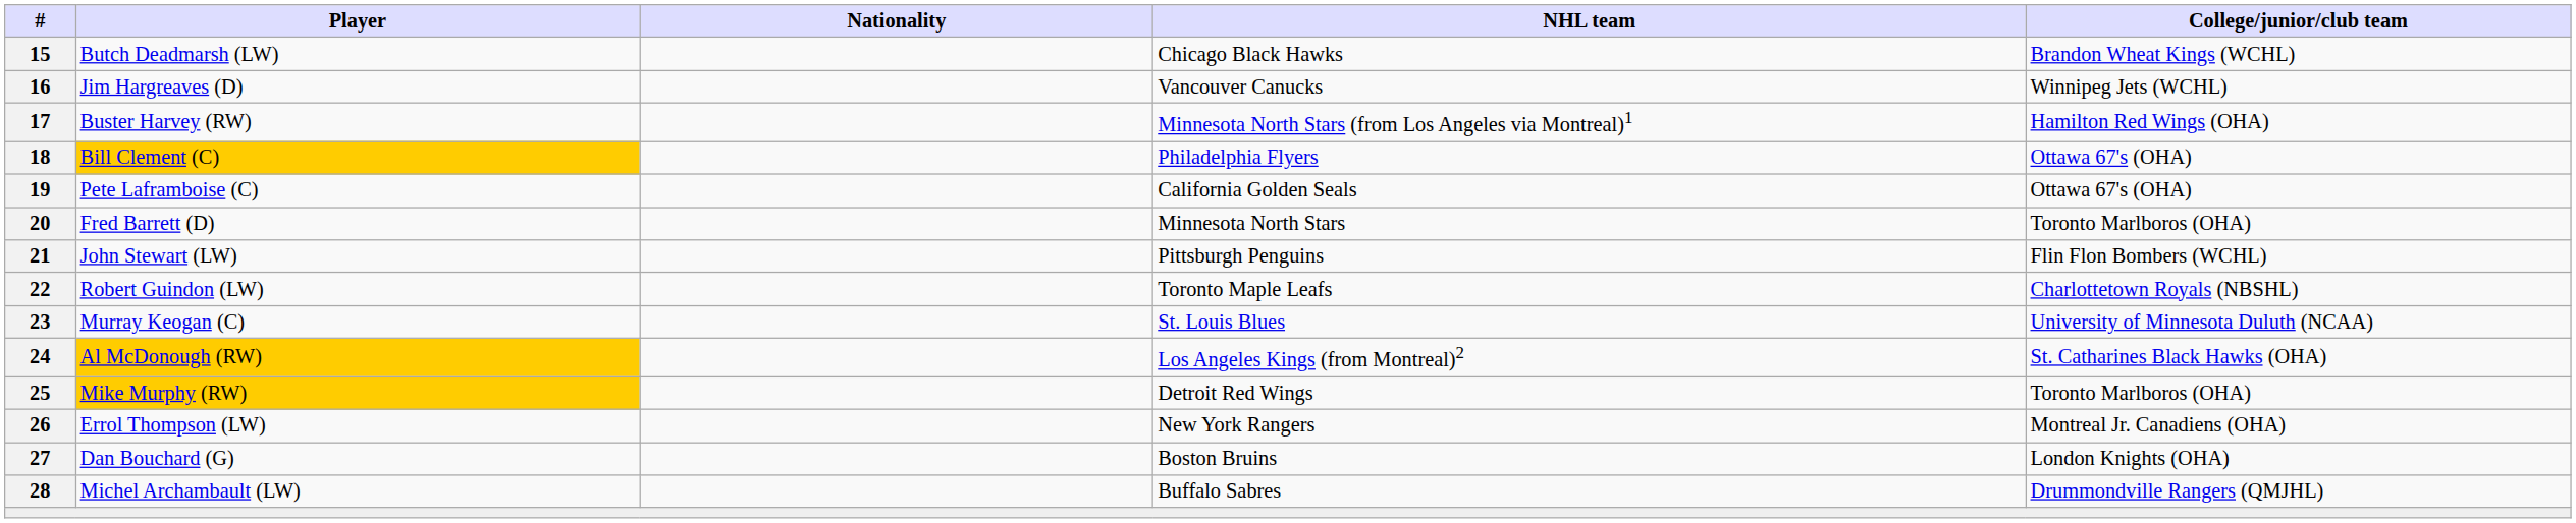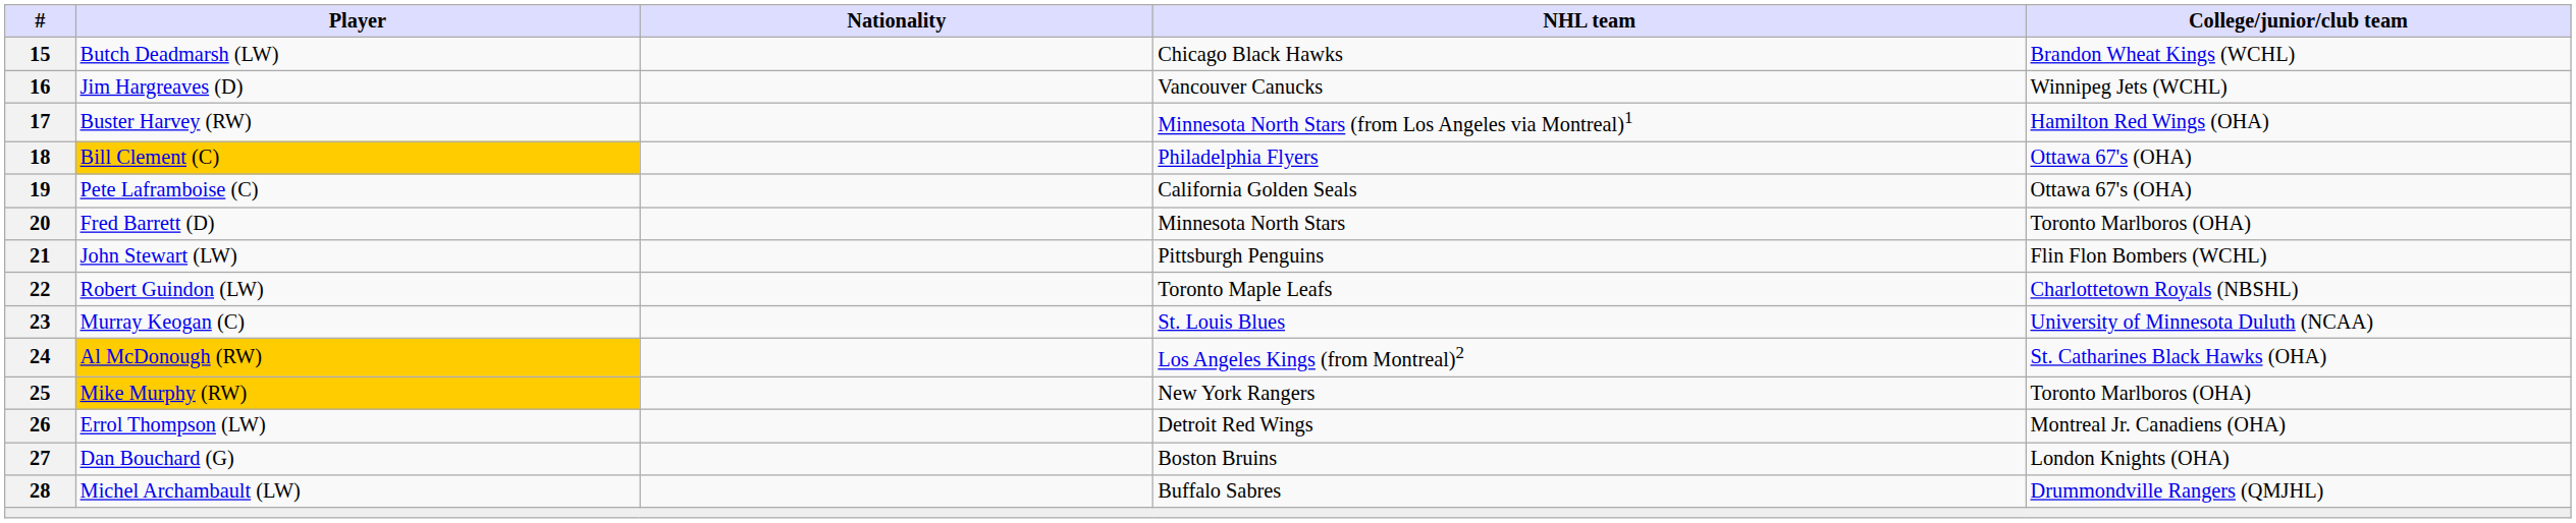 <table class="wikitable" style="width: 100%">
 <tr>
 <th style="background:#ddf; width:2.75%;">#</th>
 <th style="background:#ddf; width:22.0%;">Player</th>
 <th style="background:#ddf; width:20.0%;">Nationality</th>
 <th style="background:#ddf; width:34.0%;">NHL team</th>
 <th style="background:#ddf; width:100.0%;">College/junior/club team</th>
 </tr>
 <tr>
 <th>15</th>
 <td><a href='#'>Butch Deadmarsh</a> (LW)</td>
 <td></td>
 <td>Chicago Black Hawks</td>
 <td><a href='#'>Brandon Wheat Kings</a> (WCHL)</td>
 </tr>
 <tr>
 <th>16</th>
 <td><a href='#'>Jim Hargreaves</a> (D)</td>
 <td></td>
 <td>Vancouver Canucks</td>
 <td>Winnipeg Jets (WCHL)</td>
 </tr>
 <tr>
 <th>17</th>
 <td><a href='#'>Buster Harvey</a> (RW)</td>
 <td></td>
 <td><a href='#'>Minnesota North Stars</a> (from Los Angeles via Montreal)<sup>1</sup></td>
 <td><a href='#'>Hamilton Red Wings</a> (OHA)</td>
 </tr>
 <tr>
 <th>18</th>
 <td bgcolor="#FFCC00"><a href='#'>Bill Clement</a> (C)</td>
 <td></td>
 <td><a href='#'>Philadelphia Flyers</a></td>
 <td><a href='#'>Ottawa 67's</a> (OHA)</td>
 </tr>
 <tr>
 <th>19</th>
 <td><a href='#'>Pete Laframboise</a> (C)</td>
 <td></td>
 <td>California Golden Seals</td>
 <td>Ottawa 67's (OHA)</td>
 </tr>
 <tr>
 <th>20</th>
 <td><a href='#'>Fred Barrett</a> (D)</td>
 <td></td>
 <td>Minnesota North Stars</td>
 <td>Toronto Marlboros (OHA)</td>
 </tr>
 <tr>
 <th>21</th>
 <td><a href='#'>John Stewart</a> (LW)</td>
 <td></td>
 <td>Pittsburgh Penguins</td>
 <td>Flin Flon Bombers (WCHL)</td>
 </tr>
 <tr>
 <th>22</th>
 <td><a href='#'>Robert Guindon</a> (LW)</td>
 <td></td>
 <td>Toronto Maple Leafs</td>
 <td><a href='#'>Charlottetown Royals</a> (NBSHL)</td>
 </tr>
 <tr>
 <th>23</th>
 <td><a href='#'>Murray Keogan</a> (C)</td>
 <td></td>
 <td><a href='#'>St. Louis Blues</a></td>
 <td><a href='#'>University of Minnesota Duluth</a> (NCAA)</td>
 </tr>
 <tr>
 <th>24</th>
 <td bgcolor="#FFCC00"><a href='#'>Al McDonough</a> (RW)</td>
 <td></td>
 <td><a href='#'>Los Angeles Kings</a> (from Montreal)<sup>2</sup></td>
 <td><a href='#'>St. Catharines Black Hawks</a>  (OHA)</td>
 </tr>
 <tr>
 <th>25</th>
 <td bgcolor="#FFCC00"><a href='#'>Mike Murphy</a> (RW)</td>
 <td></td>
-<td>Detroit Red Wings</td>
+<td>New York Rangers</td>
 <td>Toronto Marlboros (OHA)</td>
 </tr>
 <tr>
 <th>26</th>
 <td><a href='#'>Errol Thompson</a> (LW)</td>
 <td></td>
-<td>New York Rangers</td>
+<td>Detroit Red Wings</td>
 <td>Montreal Jr. Canadiens (OHA)</td>
 </tr>
 <tr>
 <th>27</th>
 <td><a href='#'>Dan Bouchard</a> (G)</td>
 <td></td>
 <td>Boston Bruins</td>
 <td>London Knights (OHA)</td>
 </tr>
 <tr>
 <th>28</th>
 <td><a href='#'>Michel Archambault</a> (LW)</td>
 <td></td>
 <td>Buffalo Sabres</td>
 <td><a href='#'>Drummondville Rangers</a> (QMJHL)</td>
 </tr>
 <tr>
 <td align=center colspan="6" bgcolor="#efefef"></td>
 </tr>
 </table>
